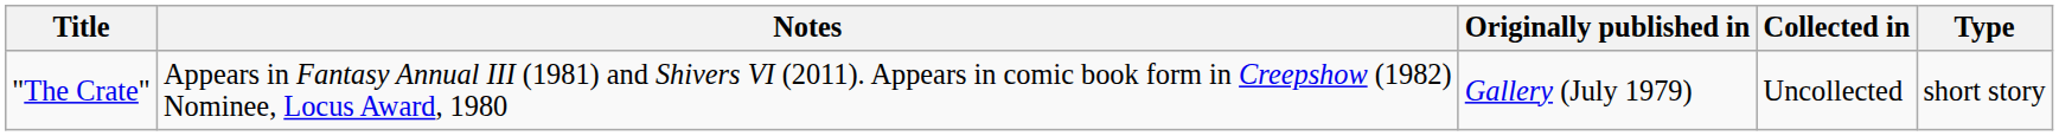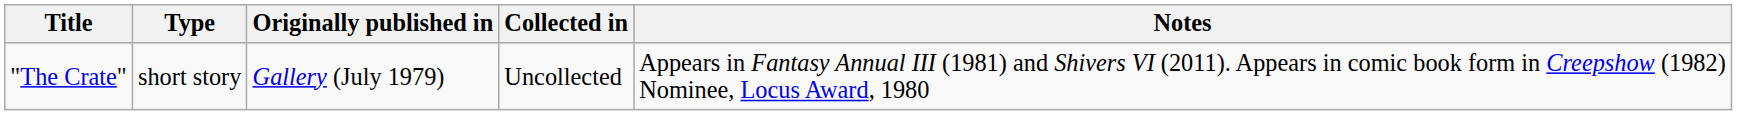 <table class="wikitable">
 <tr>
 <th>Title</th>
-<th>Notes</th>
+<th>Type</th>
 <th>Originally published in</th>
 <th>Collected in</th>
-<th>Type</th>
+<th>Notes</th>
 </tr>
 <tr>
 <td>"<a href='#'>The Crate</a>"</td>
-<td>Appears in <em>Fantasy Annual III</em> (1981) and <em>Shivers VI</em> (2011). Appears in comic book form in <em><a href='#'>Creepshow</a></em> (1982)<br>Nominee, <a href='#'>Locus Award</a>, 1980</td>
+<td>short story</td>
 <td><em><a href='#'>Gallery</a></em> (July 1979)</td>
 <td>Uncollected</td>
-<td>short story</td>
+<td>Appears in <em>Fantasy Annual III</em> (1981) and <em>Shivers VI</em> (2011). Appears in comic book form in <em><a href='#'>Creepshow</a></em> (1982)<br>Nominee, <a href='#'>Locus Award</a>, 1980</td>
 </tr>
 </table>
